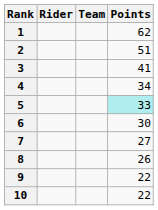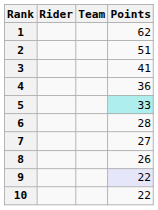 <table class="wikitable" margin-bottom:0;">
 <tr>
 <th scope="col">Rank</th>
 <th scope="col">Rider</th>
 <th scope="col">Team</th>
 <th scope="col">Points</th>
 </tr>
 <tr>
 <th scope="row">1</th>
 <td> </td>
 <td></td>
 <td align="right">62</td>
 </tr>
 <tr>
 <th scope="row">2</th>
 <td> </td>
 <td></td>
 <td align="right">51</td>
 </tr>
 <tr>
 <th scope="row">3</th>
 <td> </td>
 <td></td>
 <td align="right">41</td>
 </tr>
 <tr>
 <th scope="row">4</th>
 <td></td>
 <td></td>
-<td align="right">34</td>
+<td align="right">36</td>
 </tr>
 <tr>
 <th scope="row">5</th>
 <td></td>
 <td></td>
 <td align="right" style="background: paleturquoise;">33</td>
 </tr>
 <tr>
 <th scope="row">6</th>
 <td> </td>
 <td></td>
-<td align="right">30</td>
+<td align="right">28</td>
 </tr>
 <tr>
 <th scope="row">7</th>
 <td></td>
 <td></td>
 <td align="right">27</td>
 </tr>
 <tr>
 <th scope="row">8</th>
 <td></td>
 <td></td>
 <td align="right">26</td>
 </tr>
 <tr>
 <th scope="row">9</th>
 <td> </td>
 <td></td>
-<td align="right">22</td>
+<td align="right" style="background: lavender;">22</td>
 </tr>
 <tr>
 <th scope="row">10</th>
 <td></td>
 <td></td>
 <td align="right">22</td>
 </tr>
 </table>
